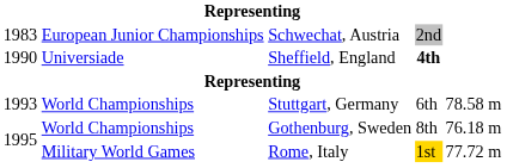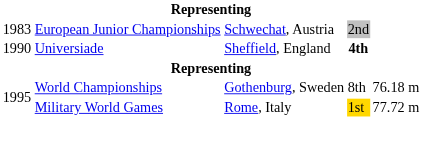 <table>
 <tr>
 <th colspan="5">Representing </th>
 </tr>
 <tr>
 <td>1983</td>
 <td><a href='#'>European Junior Championships</a></td>
 <td><a href='#'>Schwechat</a>, Austria</td>
 <td bgcolor="silver">2nd</td>
 <td></td>
 </tr>
 <tr>
 <td>1990</td>
 <td><a href='#'>Universiade</a></td>
 <td><a href='#'>Sheffield</a>, England</td>
 <td align="center"><strong>4th</strong></td>
 <td></td>
 </tr>
 <tr>
 <th colspan="5">Representing </th>
 </tr>
 <tr>
-<td>1993</td>
-<td><a href='#'>World Championships</a></td>
-<td><a href='#'>Stuttgart</a>, Germany</td>
-<td>6th</td>
-<td>78.58 m</td>
-</tr>
-<tr>
 <td rowspan=2>1995</td>
 <td><a href='#'>World Championships</a></td>
 <td><a href='#'>Gothenburg</a>, Sweden</td>
 <td>8th</td>
 <td>76.18 m</td>
 </tr>
 <tr>
 <td><a href='#'>Military World Games</a></td>
 <td><a href='#'>Rome</a>, Italy</td>
 <td bgcolor="gold">1st</td>
 <td>77.72 m</td>
 </tr>
 </table>
